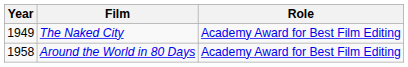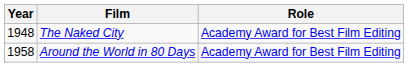 <table class="wikitable">
 <tr>
 <th>Year</th>
 <th>Film</th>
 <th>Role</th>
 </tr>
 <tr>
-<td>1949</td>
+<td>1948</td>
 <td><em><a href='#'>The Naked City</a></em></td>
 <td><a href='#'>Academy Award for Best Film Editing</a></td>
 </tr>
 <tr>
 <td>1958</td>
 <td><em><a href='#'>Around the World in 80 Days</a></em></td>
 <td><a href='#'>Academy Award for Best Film Editing</a></td>
 </tr>
 </table>
